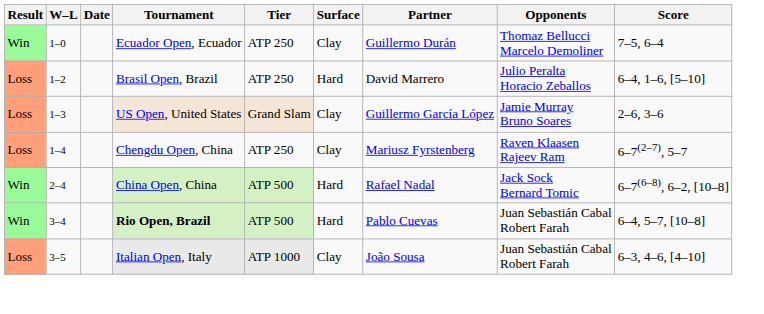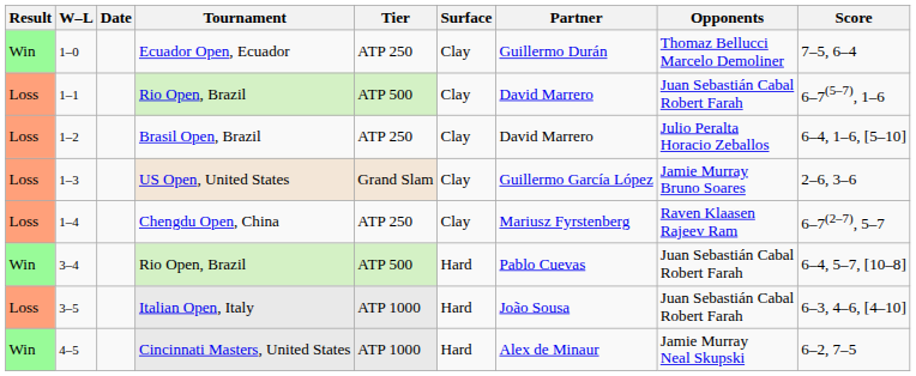 <table class="sortable wikitable nowrap">
 <tr>
 <th>Result</th>
 <th class="unsortable">W–L</th>
 <th>Date</th>
 <th>Tournament</th>
 <th>Tier</th>
 <th>Surface</th>
 <th>Partner</th>
 <th>Opponents</th>
 <th class="unsortable">Score</th>
 </tr>
 <tr>
 <td bgcolor=98FB98>Win</td>
 <td><small>1–0</small></td>
 <td><a href='#'></a></td>
 <td><a href='#'>Ecuador Open</a>, Ecuador</td>
 <td>ATP 250</td>
 <td>Clay</td>
 <td> <a href='#'>Guillermo Durán</a></td>
 <td> <a href='#'>Thomaz Bellucci</a><br> <a href='#'>Marcelo Demoliner</a></td>
 <td>7–5, 6–4</td>
 </tr>
 <tr>
 <td bgcolor=FFA07A>Loss</td>
+<td><small>1–1</small></td>
+<td><a href='#'></a></td>
+<td style="background:#d4f1c5;"><a href='#'>Rio Open</a>, Brazil</td>
+<td style="background:#d4f1c5;">ATP 500</td>
+<td>Clay</td>
+<td> <a href='#'>David Marrero</a></td>
+<td> <a href='#'>Juan Sebastián Cabal</a><br> <a href='#'>Robert Farah</a></td>
+<td>6–7<sup>(5–7)</sup>, 1–6</td>
+</tr>
+<tr>
+<td bgcolor=FFA07A>Loss</td>
 <td><small>1–2</small></td>
 <td><a href='#'></a></td>
 <td><a href='#'>Brasil Open</a>, Brazil</td>
 <td>ATP 250</td>
-<td>Hard</td>
+<td>Clay</td>
 <td> David Marrero</td>
 <td> <a href='#'>Julio Peralta</a><br> <a href='#'>Horacio Zeballos</a></td>
 <td>6–4, 1–6, [5–10]</td>
 </tr>
 <tr>
 <td bgcolor=FFA07A>Loss</td>
 <td><small>1–3</small></td>
 <td><a href='#'></a></td>
 <td style="background:#f3e6d7;"><a href='#'>US Open</a>, United States</td>
 <td style="background:#f3e6d7;">Grand Slam</td>
 <td>Clay</td>
 <td> <a href='#'>Guillermo García López</a></td>
 <td> <a href='#'>Jamie Murray</a><br> <a href='#'>Bruno Soares</a></td>
 <td>2–6, 3–6</td>
 </tr>
 <tr>
 <td bgcolor=FFA07A>Loss</td>
 <td><small>1–4</small></td>
 <td><a href='#'></a></td>
 <td><a href='#'>Chengdu Open</a>, China</td>
 <td>ATP 250</td>
 <td>Clay</td>
 <td> <a href='#'>Mariusz Fyrstenberg</a></td>
 <td> <a href='#'>Raven Klaasen</a><br> <a href='#'>Rajeev Ram</a></td>
 <td>6–7<sup>(2–7)</sup>, 5–7</td>
 </tr>
 <tr>
 <td bgcolor=98FB98>Win</td>
-<td><small>2–4</small></td>
-<td><a href='#'></a></td>
-<td style="background:#d4f1c5;"><a href='#'>China Open</a>, China</td>
-<td style="background:#d4f1c5;">ATP 500</td>
-<td>Hard</td>
-<td> <a href='#'>Rafael Nadal</a></td>
-<td> <a href='#'>Jack Sock</a><br> <a href='#'>Bernard Tomic</a></td>
-<td>6–7<sup>(6–8)</sup>, 6–2, [10–8]</td>
-</tr>
-<tr>
-<td bgcolor=98FB98>Win</td>
 <td><small>3–4</small></td>
 <td><a href='#'></a></td>
-<td style="background:#d4f1c5;"><strong>Rio Open, Brazil</strong></td>
+<td style="background:#d4f1c5;">Rio Open, Brazil</td>
 <td style="background:#d4f1c5;">ATP 500</td>
 <td>Hard</td>
 <td> <a href='#'>Pablo Cuevas</a></td>
 <td> Juan Sebastián Cabal<br> Robert Farah</td>
 <td>6–4, 5–7, [10–8]</td>
 </tr>
 <tr>
 <td bgcolor=FFA07A>Loss</td>
 <td><small>3–5</small></td>
 <td><a href='#'></a></td>
 <td style="background:#e9e9e9;"><a href='#'>Italian Open</a>, Italy</td>
 <td style="background:#e9e9e9;">ATP 1000</td>
-<td>Clay</td>
+<td>Hard</td>
 <td> <a href='#'>João Sousa</a></td>
 <td> Juan Sebastián Cabal <br>  Robert Farah</td>
 <td>6–3, 4–6, [4–10]</td>
 </tr>
+<tr>
+<td bgcolor=98FB98>Win</td>
+<td><small>4–5</small></td>
+<td><a href='#'></a></td>
+<td style="background:#e9e9e9;"><a href='#'>Cincinnati Masters</a>, United States</td>
+<td style="background:#e9e9e9;">ATP 1000</td>
+<td>Hard</td>
+<td> <a href='#'>Alex de Minaur</a></td>
+<td> Jamie Murray<br>  <a href='#'>Neal Skupski</a></td>
+<td>6–2, 7–5</td>
+</tr>
 </table>
